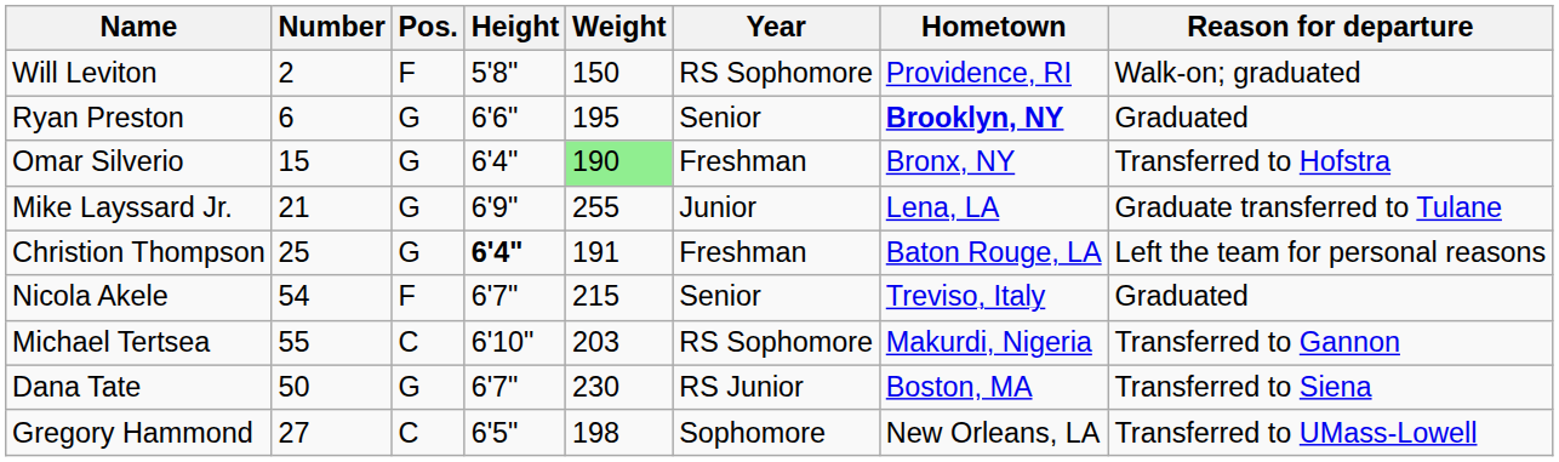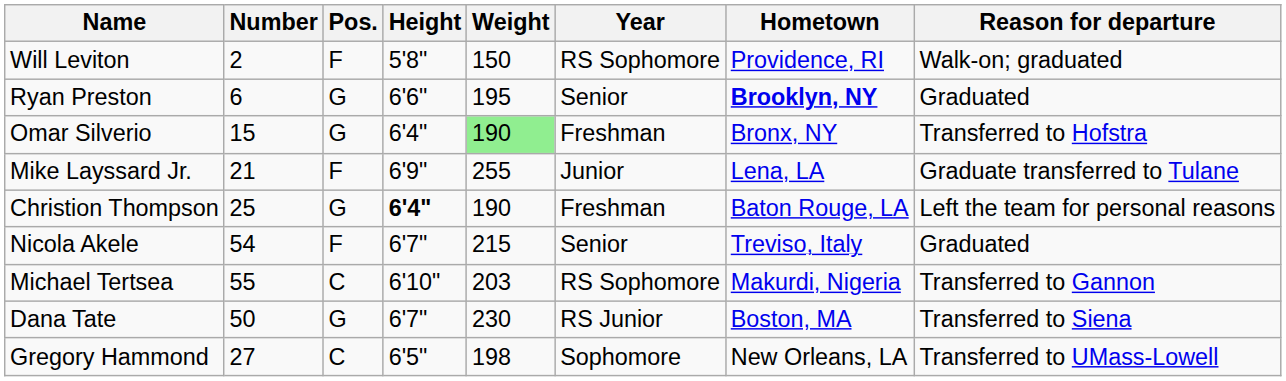 <table class="wikitable sortable" border="1">
 <tr>
 <th>Name</th>
 <th>Number</th>
 <th>Pos.</th>
 <th>Height</th>
 <th>Weight</th>
 <th>Year</th>
 <th>Hometown</th>
 <th class="unsortable">Reason for departure</th>
 </tr>
 <tr>
 <td>Will Leviton</td>
 <td>2</td>
 <td>F</td>
 <td>5'8"</td>
 <td>150</td>
 <td>RS Sophomore</td>
 <td><a href='#'>Providence, RI</a></td>
 <td>Walk-on; graduated</td>
 </tr>
 <tr>
 <td>Ryan Preston</td>
 <td>6</td>
 <td>G</td>
 <td>6'6"</td>
 <td>195</td>
 <td>Senior</td>
 <td><strong><a href='#'>Brooklyn, NY</a></strong></td>
 <td>Graduated</td>
 </tr>
 <tr>
 <td>Omar Silverio</td>
 <td>15</td>
 <td>G</td>
 <td>6'4"</td>
 <td style="background: lightgreen;">190</td>
 <td>Freshman</td>
 <td><a href='#'>Bronx, NY</a></td>
 <td>Transferred to <a href='#'>Hofstra</a></td>
 </tr>
 <tr>
 <td>Mike Layssard Jr.</td>
 <td>21</td>
-<td>G</td>
+<td>F</td>
 <td>6'9"</td>
 <td>255</td>
 <td>Junior</td>
 <td><a href='#'>Lena, LA</a></td>
 <td>Graduate transferred to <a href='#'>Tulane</a></td>
 </tr>
 <tr>
 <td>Christion Thompson</td>
 <td>25</td>
 <td>G</td>
 <td><strong>6'4"</strong></td>
-<td>191</td>
+<td>190</td>
 <td>Freshman</td>
 <td><a href='#'>Baton Rouge, LA</a></td>
 <td>Left the team for personal reasons</td>
 </tr>
 <tr>
 <td>Nicola Akele</td>
 <td>54</td>
 <td>F</td>
 <td>6'7"</td>
 <td>215</td>
 <td>Senior</td>
 <td><a href='#'>Treviso, Italy</a></td>
 <td>Graduated</td>
 </tr>
 <tr>
 <td>Michael Tertsea</td>
 <td>55</td>
 <td>C</td>
 <td>6'10"</td>
 <td>203</td>
 <td>RS Sophomore</td>
 <td><a href='#'>Makurdi, Nigeria</a></td>
 <td>Transferred to <a href='#'>Gannon</a></td>
 </tr>
 <tr>
 <td>Dana Tate</td>
 <td>50</td>
 <td>G</td>
 <td>6'7"</td>
 <td>230</td>
 <td>RS Junior</td>
 <td><a href='#'>Boston, MA</a></td>
 <td>Transferred to <a href='#'>Siena</a></td>
 </tr>
 <tr>
 <td>Gregory Hammond</td>
 <td>27</td>
 <td>C</td>
 <td>6'5"</td>
 <td>198</td>
 <td>Sophomore</td>
 <td>New Orleans, LA</td>
 <td>Transferred to <a href='#'>UMass-Lowell</a></td>
 </tr>
 </table>
